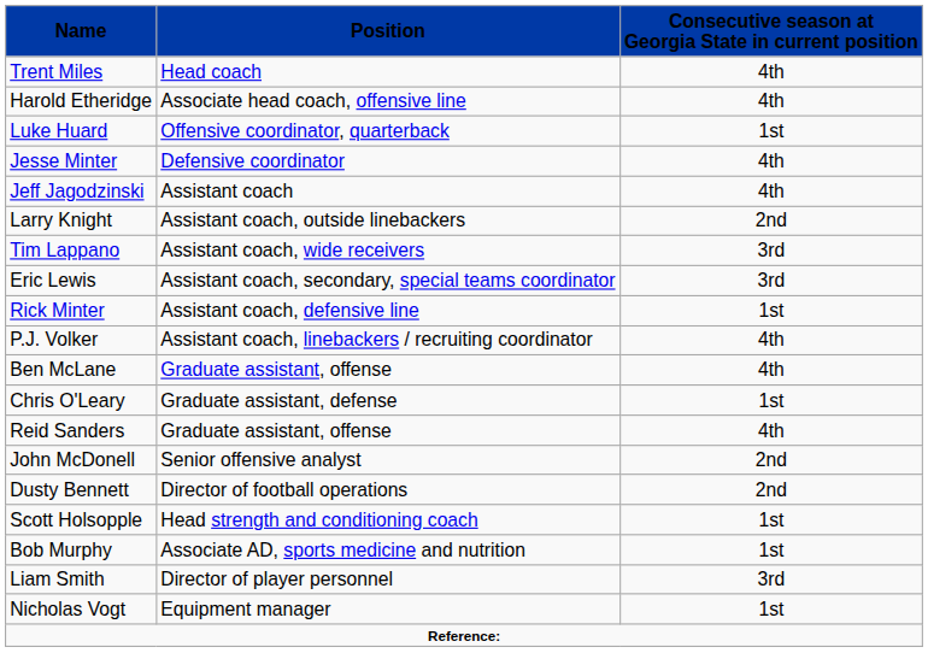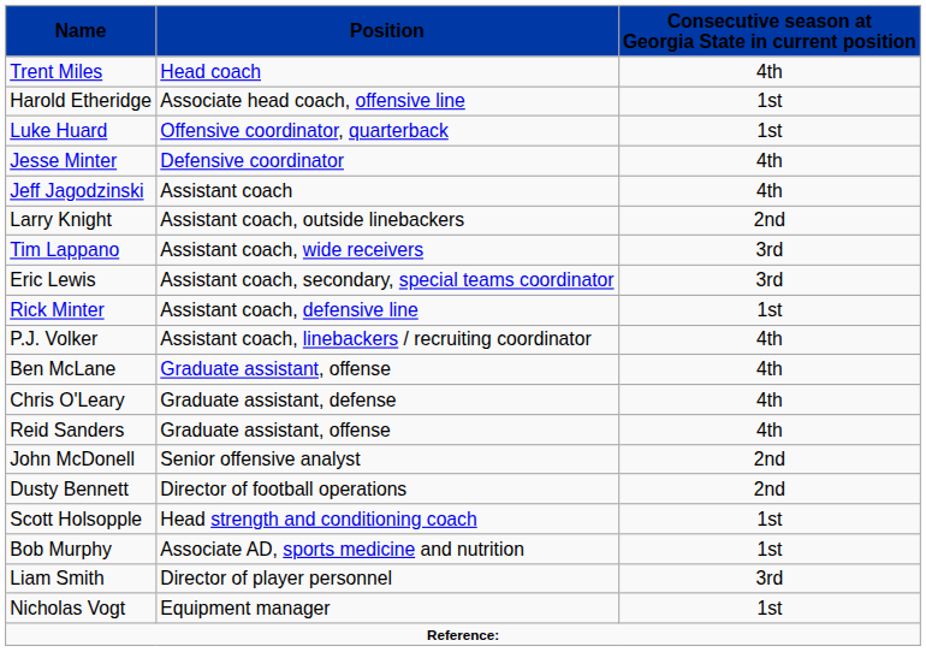 <table class="wikitable" style="font-size:90%;">
 <tr>
 <th style="background:#0039A6;"><span>Name </span></th>
 <th style="background:#0039A6;"><span>Position </span></th>
 <th style="background:#0039A6;"><span>Consecutive season at<br>Georgia State in current position</span></th>
 </tr>
 <tr>
 <td><a href='#'>Trent Miles</a></td>
 <td><a href='#'>Head coach</a></td>
 <td align=center>4th</td>
 </tr>
 <tr>
 <td>Harold Etheridge</td>
 <td>Associate head coach, <a href='#'>offensive line</a></td>
-<td align=center>4th</td>
+<td align=center>1st</td>
 </tr>
 <tr>
 <td><a href='#'>Luke Huard</a></td>
 <td><a href='#'>Offensive coordinator</a>, <a href='#'>quarterback</a></td>
 <td align=center>1st</td>
 </tr>
 <tr>
 <td><a href='#'>Jesse Minter</a></td>
 <td><a href='#'>Defensive coordinator</a></td>
 <td align=center>4th</td>
 </tr>
 <tr>
 <td><a href='#'>Jeff Jagodzinski</a></td>
 <td>Assistant coach</td>
 <td align=center>4th</td>
 </tr>
 <tr>
 <td>Larry Knight</td>
 <td>Assistant coach, outside linebackers</td>
 <td align=center>2nd</td>
 </tr>
 <tr>
 <td><a href='#'>Tim Lappano</a></td>
 <td>Assistant coach, <a href='#'>wide receivers</a></td>
 <td align=center>3rd</td>
 </tr>
 <tr>
 <td>Eric Lewis</td>
 <td>Assistant coach, secondary, <a href='#'>special teams coordinator</a></td>
 <td align=center>3rd</td>
 </tr>
 <tr>
 <td><a href='#'>Rick Minter</a></td>
 <td>Assistant coach, <a href='#'>defensive line</a></td>
 <td align=center>1st</td>
 </tr>
 <tr>
 <td>P.J. Volker</td>
 <td>Assistant coach, <a href='#'>linebackers</a> / recruiting coordinator</td>
 <td align=center>4th</td>
 </tr>
 <tr>
 <td>Ben McLane</td>
 <td><a href='#'>Graduate assistant</a>, offense</td>
 <td align=center>4th</td>
 </tr>
 <tr>
 <td>Chris O'Leary</td>
 <td>Graduate assistant, defense</td>
-<td align=center>1st</td>
+<td align=center>4th</td>
 </tr>
 <tr>
 <td>Reid Sanders</td>
 <td>Graduate assistant, offense</td>
 <td align=center>4th</td>
 </tr>
 <tr>
 <td>John McDonell</td>
 <td>Senior offensive analyst</td>
 <td align=center>2nd</td>
 </tr>
 <tr>
 <td>Dusty Bennett</td>
 <td>Director of football operations</td>
 <td align=center>2nd</td>
 </tr>
 <tr>
 <td>Scott Holsopple</td>
 <td>Head <a href='#'>strength and conditioning coach</a></td>
 <td align=center>1st</td>
 </tr>
 <tr>
 <td>Bob Murphy</td>
 <td>Associate AD, <a href='#'>sports medicine</a> and nutrition</td>
 <td align=center>1st</td>
 </tr>
 <tr>
 <td>Liam Smith</td>
 <td>Director of player personnel</td>
 <td align=center>3rd</td>
 </tr>
 <tr>
 <td>Nicholas Vogt</td>
 <td>Equipment manager</td>
 <td align=center>1st</td>
 </tr>
 <tr>
 <td colspan="4"  style="font-size:8pt; text-align:center;"><strong>Reference:</strong></td>
 </tr>
 </table>
